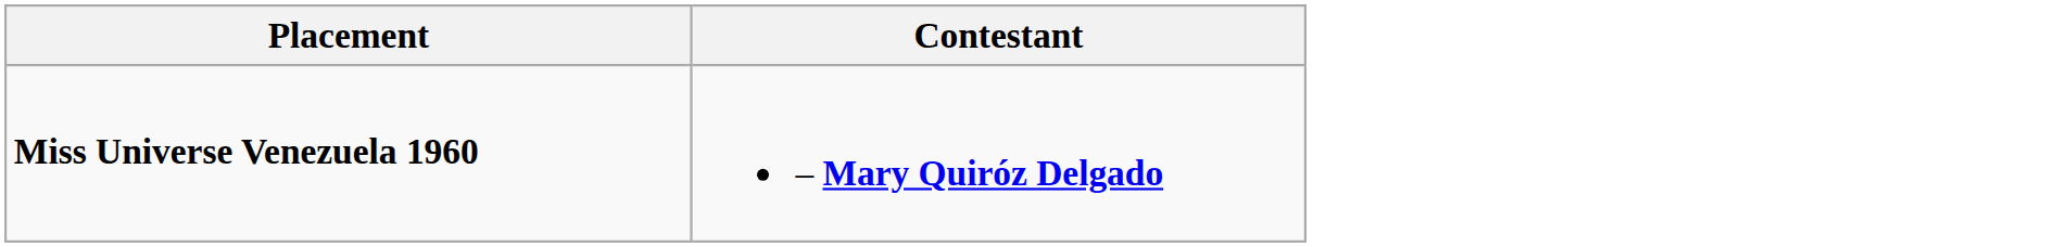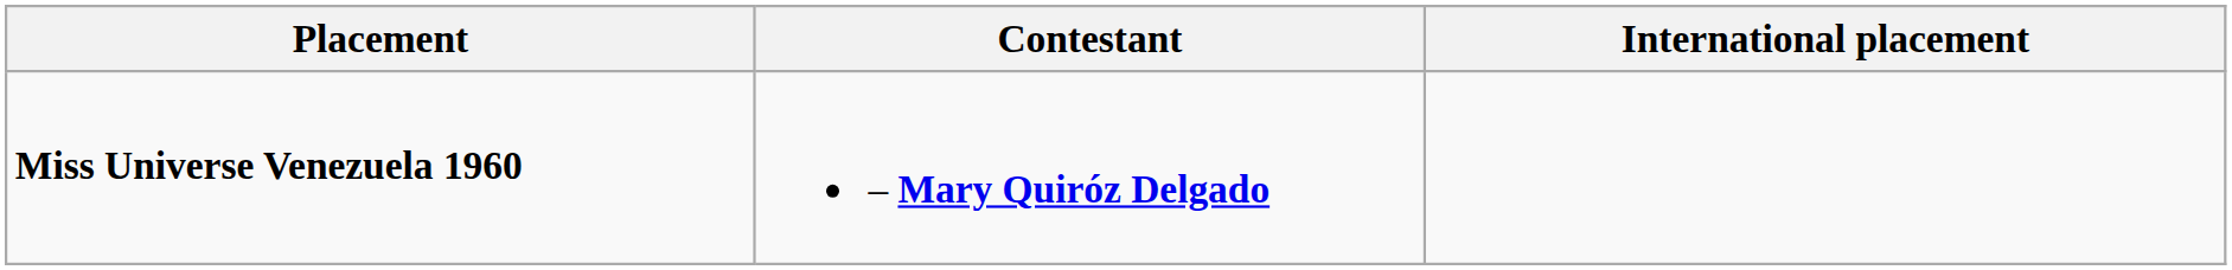 <table class="wikitable sortable" style="font-size: 95%;">
 <tr>
 <th width="280">Placement</th>
 <th width="250">Contestant</th>
+<th width="300">International placement</th>
 </tr>
 <tr>
 <td><strong>Miss Universe Venezuela 1960</strong></td>
 <td><br><ul><li><strong></strong> – <strong><a href='#'>Mary Quiróz Delgado</a></strong></li></ul></td>
+<td></td>
 </tr>
 </table>
